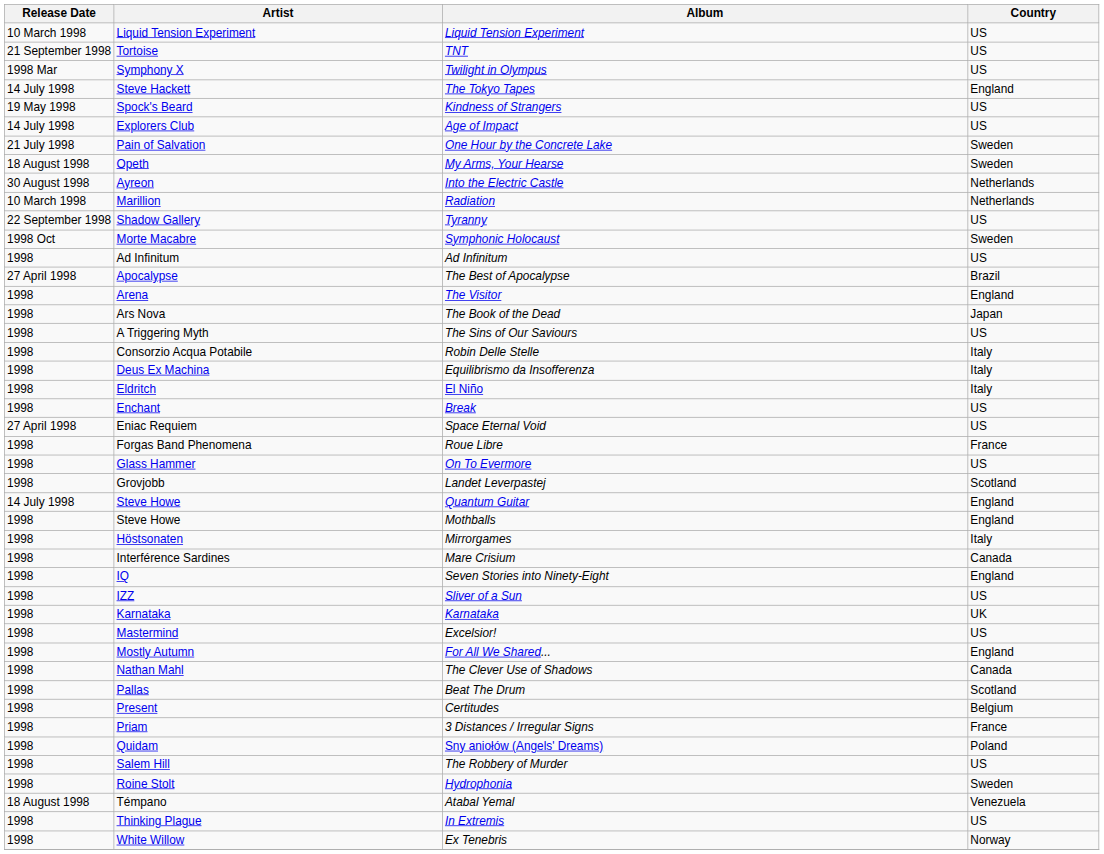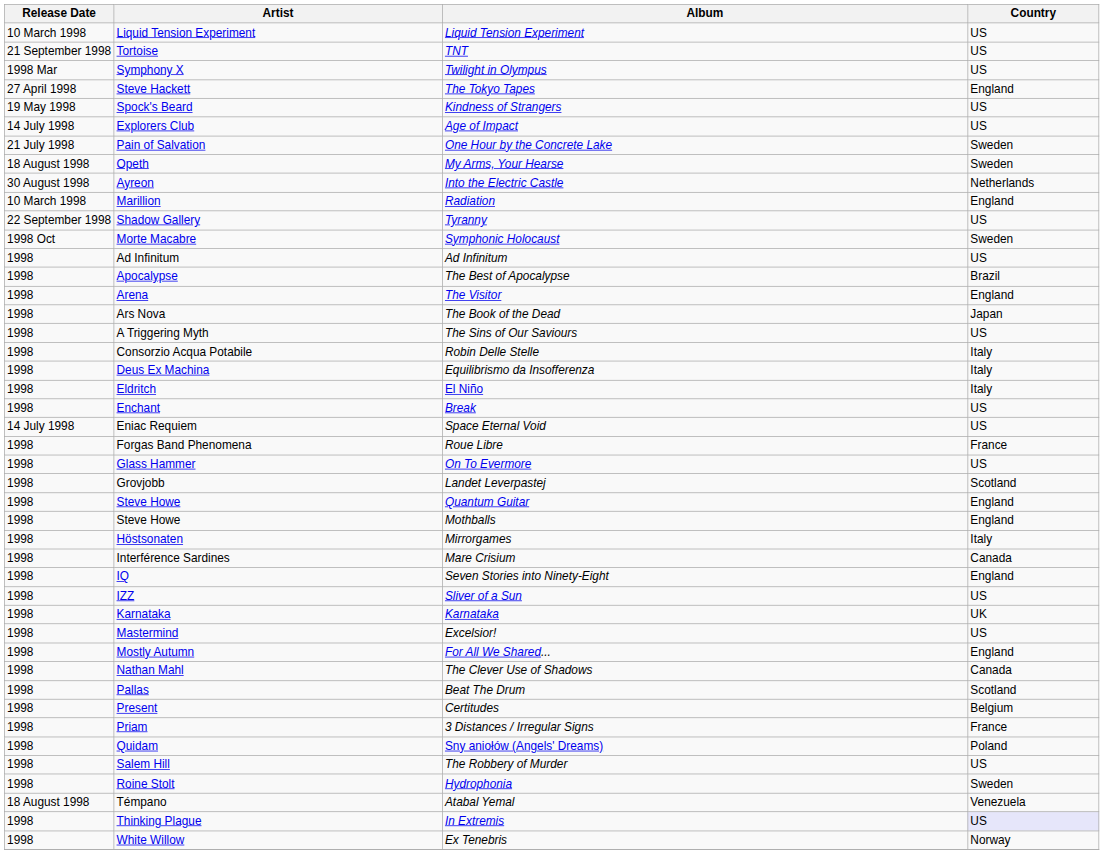 <table class="wikitable">
 <tr>
 <th align=center width="10%">Release Date</th>
 <th align=center width="30%">Artist</th>
 <th align=center width="48%">Album</th>
 <th align=center width="12%">Country</th>
 </tr>
 <tr>
 <td>10 March 1998</td>
 <td><a href='#'>Liquid Tension Experiment</a></td>
 <td><em><a href='#'>Liquid Tension Experiment</a></em></td>
 <td>US</td>
 </tr>
 <tr>
 <td>21 September 1998</td>
 <td><a href='#'>Tortoise</a></td>
 <td><em><a href='#'>TNT</a></em></td>
 <td>US</td>
 </tr>
 <tr>
 <td>1998 Mar</td>
 <td><a href='#'>Symphony X</a></td>
 <td><em><a href='#'>Twilight in Olympus</a></em></td>
 <td>US</td>
 </tr>
 <tr>
-<td>14 July 1998</td>
+<td>27 April 1998</td>
 <td><a href='#'>Steve Hackett</a></td>
 <td><em><a href='#'>The Tokyo Tapes</a></em></td>
 <td>England</td>
 </tr>
 <tr>
 <td>19 May 1998</td>
 <td><a href='#'>Spock's Beard</a></td>
 <td><em><a href='#'>Kindness of Strangers</a></em></td>
 <td>US</td>
 </tr>
 <tr>
 <td>14 July 1998</td>
 <td><a href='#'>Explorers Club</a></td>
 <td><em><a href='#'>Age of Impact</a></em></td>
 <td>US</td>
 </tr>
 <tr>
 <td>21 July 1998</td>
 <td><a href='#'>Pain of Salvation</a></td>
 <td><em><a href='#'>One Hour by the Concrete Lake</a></em></td>
 <td>Sweden</td>
 </tr>
 <tr>
 <td>18 August 1998</td>
 <td><a href='#'>Opeth</a></td>
 <td><em><a href='#'>My Arms, Your Hearse</a></em></td>
 <td>Sweden</td>
 </tr>
 <tr>
 <td>30 August 1998</td>
 <td><a href='#'>Ayreon</a></td>
 <td><em><a href='#'>Into the Electric Castle</a></em></td>
 <td>Netherlands</td>
 </tr>
 <tr>
 <td>10 March 1998</td>
 <td><a href='#'>Marillion</a></td>
 <td><em><a href='#'>Radiation</a></em></td>
-<td>Netherlands</td>
+<td>England</td>
 </tr>
 <tr>
 <td>22 September 1998</td>
 <td><a href='#'>Shadow Gallery</a></td>
 <td><em><a href='#'>Tyranny</a></em></td>
 <td>US</td>
 </tr>
 <tr>
 <td>1998 Oct</td>
 <td><a href='#'>Morte Macabre</a></td>
 <td><em><a href='#'>Symphonic Holocaust</a></em></td>
 <td>Sweden</td>
 </tr>
 <tr>
 <td>1998</td>
 <td>Ad Infinitum</td>
 <td><em>Ad Infinitum</em></td>
 <td>US</td>
 </tr>
 <tr>
-<td>27 April 1998</td>
+<td>1998</td>
 <td><a href='#'>Apocalypse</a></td>
 <td><em>The Best of Apocalypse</em></td>
 <td>Brazil</td>
 </tr>
 <tr>
 <td>1998</td>
 <td><a href='#'>Arena</a></td>
 <td><em><a href='#'>The Visitor</a></em></td>
 <td>England</td>
 </tr>
 <tr>
 <td>1998</td>
 <td>Ars Nova</td>
 <td><em>The Book of the Dead</em></td>
 <td>Japan</td>
 </tr>
 <tr>
 <td>1998</td>
 <td>A Triggering Myth</td>
 <td><em>The Sins of Our Saviours</em></td>
 <td>US</td>
 </tr>
 <tr>
 <td>1998</td>
 <td>Consorzio Acqua Potabile</td>
 <td><em>Robin Delle Stelle</em></td>
 <td>Italy</td>
 </tr>
 <tr>
 <td>1998</td>
 <td><a href='#'>Deus Ex Machina</a></td>
 <td><em>Equilibrismo da Insofferenza</em></td>
 <td>Italy</td>
 </tr>
 <tr>
 <td>1998</td>
 <td><a href='#'>Eldritch</a></td>
 <td><a href='#'>El Niño</a></td>
 <td>Italy</td>
 </tr>
 <tr>
 <td>1998</td>
 <td><a href='#'>Enchant</a></td>
 <td><em><a href='#'>Break</a></em></td>
 <td>US</td>
 </tr>
 <tr>
-<td>27 April 1998</td>
+<td>14 July 1998</td>
 <td>Eniac Requiem</td>
 <td><em>Space Eternal Void</em></td>
 <td>US</td>
 </tr>
 <tr>
 <td>1998</td>
 <td>Forgas Band Phenomena</td>
 <td><em>Roue Libre</em></td>
 <td>France</td>
 </tr>
 <tr>
 <td>1998</td>
 <td><a href='#'>Glass Hammer</a></td>
 <td><em><a href='#'>On To Evermore</a></em></td>
 <td>US</td>
 </tr>
 <tr>
 <td>1998</td>
 <td>Grovjobb</td>
 <td><em>Landet Leverpastej</em></td>
 <td>Scotland</td>
 </tr>
 <tr>
-<td>14 July 1998</td>
+<td>1998</td>
 <td><a href='#'>Steve Howe</a></td>
 <td><em><a href='#'>Quantum Guitar</a></em></td>
 <td>England</td>
 </tr>
 <tr>
 <td>1998</td>
 <td>Steve Howe</td>
 <td><em>Mothballs</em></td>
 <td>England</td>
 </tr>
 <tr>
 <td>1998</td>
 <td><a href='#'>Höstsonaten</a></td>
 <td><em>Mirrorgames</em></td>
 <td>Italy</td>
 </tr>
 <tr>
 <td>1998</td>
 <td>Interférence Sardines</td>
 <td><em>Mare Crisium</em></td>
 <td>Canada</td>
 </tr>
 <tr>
 <td>1998</td>
 <td><a href='#'>IQ</a></td>
 <td><em>Seven Stories into Ninety-Eight</em></td>
 <td>England</td>
 </tr>
 <tr>
 <td>1998</td>
 <td><a href='#'>IZZ</a></td>
 <td><em><a href='#'>Sliver of a Sun</a></em></td>
 <td>US</td>
 </tr>
 <tr>
 <td>1998</td>
 <td><a href='#'>Karnataka</a></td>
 <td><em><a href='#'>Karnataka</a></em></td>
 <td>UK</td>
 </tr>
 <tr>
 <td>1998</td>
 <td><a href='#'>Mastermind</a></td>
 <td><em>Excelsior!</em></td>
 <td>US</td>
 </tr>
 <tr>
 <td>1998</td>
 <td><a href='#'>Mostly Autumn</a></td>
 <td><em><a href='#'>For All We Shared</a>...</em></td>
 <td>England</td>
 </tr>
 <tr>
 <td>1998</td>
 <td><a href='#'>Nathan Mahl</a></td>
 <td><em>The Clever Use of Shadows</em></td>
 <td>Canada</td>
 </tr>
 <tr>
 <td>1998</td>
 <td><a href='#'>Pallas</a></td>
 <td><em>Beat The Drum</em></td>
 <td>Scotland</td>
 </tr>
 <tr>
 <td>1998</td>
 <td><a href='#'>Present</a></td>
 <td><em>Certitudes</em></td>
 <td>Belgium</td>
 </tr>
 <tr>
 <td>1998</td>
 <td><a href='#'>Priam</a></td>
 <td><em>3 Distances / Irregular Signs</em></td>
 <td>France</td>
 </tr>
 <tr>
 <td>1998</td>
 <td><a href='#'>Quidam</a></td>
 <td><a href='#'>Sny aniołów (Angels' Dreams)</a></td>
 <td>Poland</td>
 </tr>
 <tr>
 <td>1998</td>
 <td><a href='#'>Salem Hill</a></td>
 <td><em>The Robbery of Murder</em></td>
 <td>US</td>
 </tr>
 <tr>
 <td>1998</td>
 <td><a href='#'>Roine Stolt</a></td>
 <td><em><a href='#'>Hydrophonia</a></em></td>
 <td>Sweden</td>
 </tr>
 <tr>
 <td>18 August 1998</td>
 <td>Témpano</td>
 <td><em>Atabal Yemal</em></td>
 <td>Venezuela</td>
 </tr>
 <tr>
 <td>1998</td>
 <td><a href='#'>Thinking Plague</a></td>
 <td><em><a href='#'>In Extremis</a></em></td>
-<td>US</td>
+<td style="background: lavender;">US</td>
 </tr>
 <tr>
 <td>1998</td>
 <td><a href='#'>White Willow</a></td>
 <td><em>Ex Tenebris</em></td>
 <td>Norway</td>
 </tr>
 <tr>
 </tr>
 </table>
